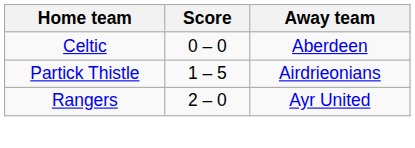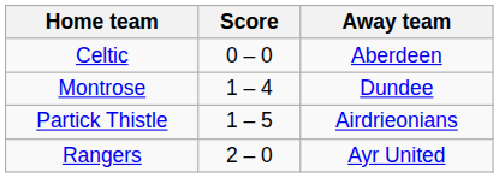 <table class="wikitable" style="text-align: center">
 <tr>
 <th width=140>Home team</th>
 <th width=70>Score</th>
 <th width=140>Away team</th>
 </tr>
 <tr>
 <td><a href='#'>Celtic</a></td>
 <td>0 – 0</td>
 <td><a href='#'>Aberdeen</a></td>
 </tr>
 <tr>
+<td><a href='#'>Montrose</a></td>
+<td>1 – 4</td>
+<td><a href='#'>Dundee</a></td>
+</tr>
+<tr>
 <td><a href='#'>Partick Thistle</a></td>
 <td>1 – 5</td>
 <td><a href='#'>Airdrieonians</a></td>
 </tr>
 <tr>
 <td><a href='#'>Rangers</a></td>
 <td>2 – 0</td>
 <td><a href='#'>Ayr United</a></td>
 </tr>
 </table>
